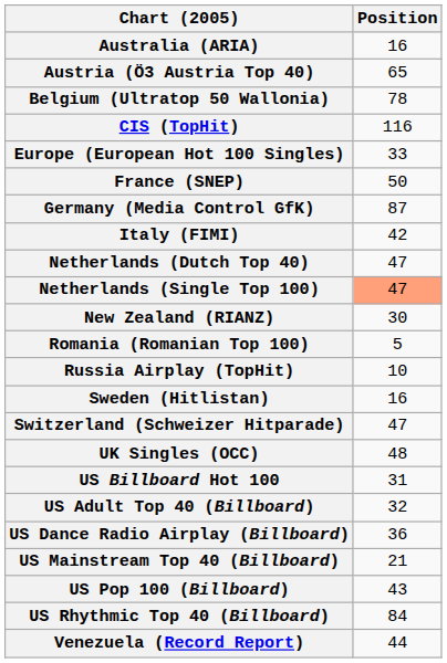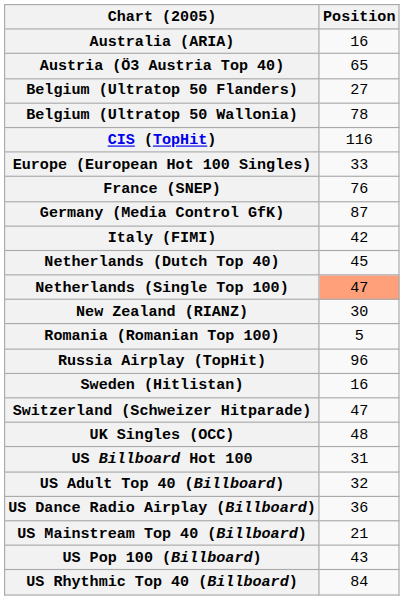 <table class="wikitable sortable plainrowheaders" style="text-align:center">
 <tr>
 <th scope="col">Chart (2005)</th>
 <th scope="col">Position</th>
 </tr>
 <tr>
 <th scope="row">Australia (ARIA)</th>
 <td>16</td>
 </tr>
 <tr>
 <th scope="row">Austria (Ö3 Austria Top 40)</th>
 <td>65</td>
+</tr>
+<tr>
+<th scope="row">Belgium (Ultratop 50 Flanders)</th>
+<td>27</td>
 </tr>
 <tr>
 <th scope="row">Belgium (Ultratop 50 Wallonia)</th>
 <td>78</td>
 </tr>
 <tr>
 <th scope="row"><a href='#'>CIS</a> (<a href='#'>TopHit</a>)</th>
 <td style="text-align:center;">116</td>
 </tr>
 <tr>
 <th scope="row">Europe (European Hot 100 Singles)</th>
 <td>33</td>
 </tr>
 <tr>
 <th scope="row">France (SNEP)</th>
-<td>50</td>
+<td>76</td>
 </tr>
 <tr>
 <th scope="row">Germany (Media Control GfK)</th>
 <td>87</td>
 </tr>
 <tr>
 <th scope="row">Italy (FIMI)</th>
 <td>42</td>
 </tr>
 <tr>
 <th scope="row">Netherlands (Dutch Top 40)</th>
-<td>47</td>
+<td>45</td>
 </tr>
 <tr>
 <th scope="row">Netherlands (Single Top 100)</th>
 <td style="background: lightsalmon;">47</td>
 </tr>
 <tr>
 <th scope="row">New Zealand (RIANZ)</th>
 <td>30</td>
 </tr>
 <tr>
 <th scope="row">Romania (Romanian Top 100)</th>
 <td>5</td>
 </tr>
 <tr>
 <th scope="row">Russia Airplay (TopHit)</th>
-<td>10</td>
+<td>96</td>
 </tr>
 <tr>
 <th scope="row">Sweden (Hitlistan)</th>
 <td>16</td>
 </tr>
 <tr>
 <th scope="row">Switzerland (Schweizer Hitparade)</th>
 <td>47</td>
 </tr>
 <tr>
 <th scope="row">UK Singles (OCC)</th>
 <td>48</td>
 </tr>
 <tr>
 <th scope="row">US <em>Billboard</em> Hot 100</th>
 <td>31</td>
 </tr>
 <tr>
 <th scope="row">US Adult Top 40 (<em>Billboard</em>)</th>
 <td>32</td>
 </tr>
 <tr>
 <th scope="row">US Dance Radio Airplay (<em>Billboard</em>)</th>
 <td>36</td>
 </tr>
 <tr>
 <th scope="row">US Mainstream Top 40 (<em>Billboard</em>)</th>
 <td>21</td>
 </tr>
 <tr>
 <th scope="row">US Pop 100 (<em>Billboard</em>)</th>
 <td>43</td>
 </tr>
 <tr>
 <th scope="row">US Rhythmic Top 40 (<em>Billboard</em>)</th>
 <td>84</td>
 </tr>
-<tr>
-<th scope="row">Venezuela (<a href='#'>Record Report</a>)</th>
-<td>44</td>
-</tr>
 </table>
